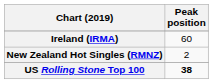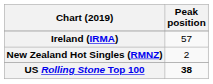 <table class="wikitable sortable plainrowheaders" style="text-align:center">
 <tr>
 <th scope="col">Chart (2019)</th>
 <th scope="col">Peak<br>position</th>
 </tr>
 <tr>
 </tr>
 <tr>
 <th scope="row">Ireland (<a href='#'>IRMA</a>)</th>
-<td>60</td>
+<td>57</td>
 </tr>
 <tr>
 <th scope="row">New Zealand Hot Singles (<a href='#'>RMNZ</a>)</th>
 <td>2</td>
 </tr>
 <tr>
 </tr>
 <tr>
 </tr>
 <tr>
 <th scope="row">US <a href='#'><em>Rolling Stone</em> Top 100</a></th>
 <td><strong>38</strong></td>
 </tr>
 </table>
